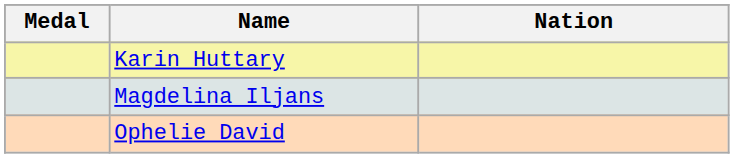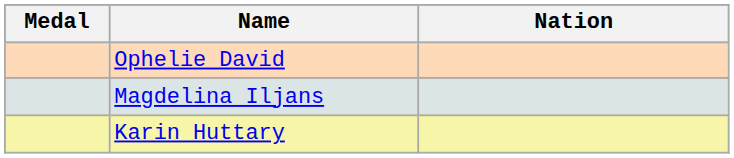 <table class="wikitable" style="border:1px solid #aaa;font-size:90%;">
 <tr style="background:#e4e4e4;">
 <th width=50>Medal</th>
 <th width=160>Name</th>
 <th width=160>Nation</th>
 </tr>
-<tr style="background:#f7f6a8;">
+<tr style="background:#ffdab9;">
 <td align="center"></td>
-<td><a href='#'>Karin Huttary</a></td>
+<td><a href='#'>Ophelie David</a></td>
 <td></td>
 </tr>
 <tr style="background:#dce5e5;">
 <td align="center"></td>
 <td><a href='#'>Magdelina Iljans</a></td>
 <td></td>
 </tr>
-<tr style="background:#ffdab9;">
+<tr style="background:#f7f6a8;">
 <td align="center"></td>
-<td><a href='#'>Ophelie David</a></td>
+<td><a href='#'>Karin Huttary</a></td>
 <td></td>
 </tr>
 </table>
